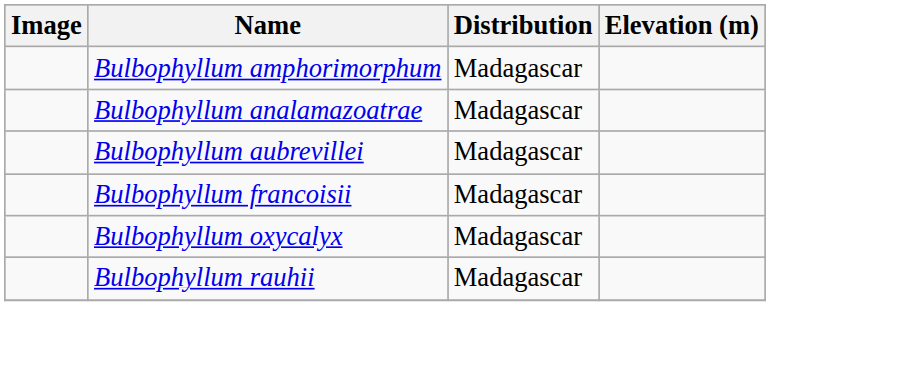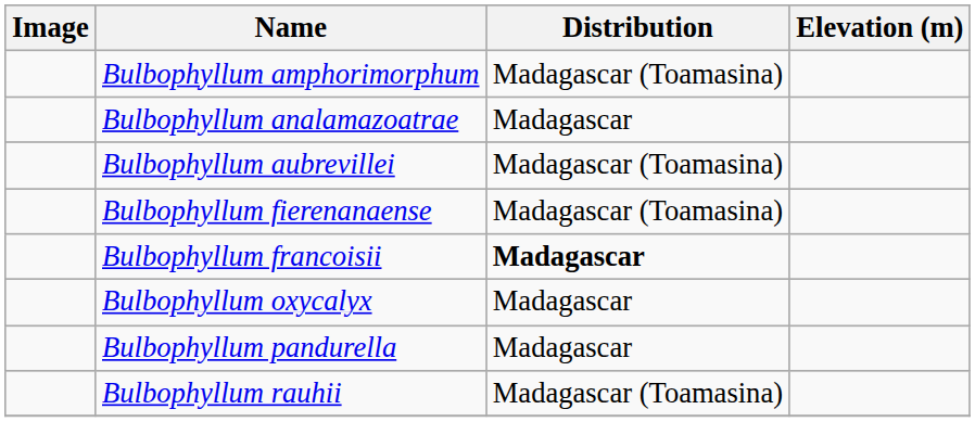 <table class="wikitable collapsible">
 <tr>
 <th>Image</th>
 <th>Name</th>
 <th>Distribution</th>
 <th>Elevation (m)</th>
 </tr>
 <tr>
 <td></td>
 <td><em><a href='#'>Bulbophyllum amphorimorphum</a></em> </td>
-<td>Madagascar</td>
+<td>Madagascar (Toamasina)</td>
 <td></td>
 </tr>
 <tr>
 <td></td>
 <td><em><a href='#'>Bulbophyllum analamazoatrae</a></em> </td>
 <td>Madagascar</td>
 <td></td>
 </tr>
 <tr>
 <td></td>
 <td><em><a href='#'>Bulbophyllum aubrevillei</a></em> </td>
-<td>Madagascar</td>
+<td>Madagascar (Toamasina)</td>
+<td></td>
+</tr>
+<tr>
+<td></td>
+<td><em><a href='#'>Bulbophyllum fierenanaense</a></em> </td>
+<td>Madagascar (Toamasina)</td>
 <td></td>
 </tr>
 <tr>
 <td></td>
 <td><em><a href='#'>Bulbophyllum francoisii</a></em> </td>
-<td>Madagascar</td>
+<td><strong>Madagascar</strong></td>
 <td></td>
 </tr>
 <tr>
 <td></td>
 <td><em><a href='#'>Bulbophyllum oxycalyx</a></em> </td>
 <td>Madagascar</td>
 <td></td>
 </tr>
 <tr>
 <td></td>
+<td><em><a href='#'>Bulbophyllum pandurella</a></em> </td>
+<td>Madagascar</td>
+<td></td>
+</tr>
+<tr>
+<td></td>
 <td><em><a href='#'>Bulbophyllum rauhii</a></em> </td>
-<td>Madagascar</td>
+<td>Madagascar (Toamasina)</td>
 <td></td>
 </tr>
 <tr>
 </tr>
 </table>
